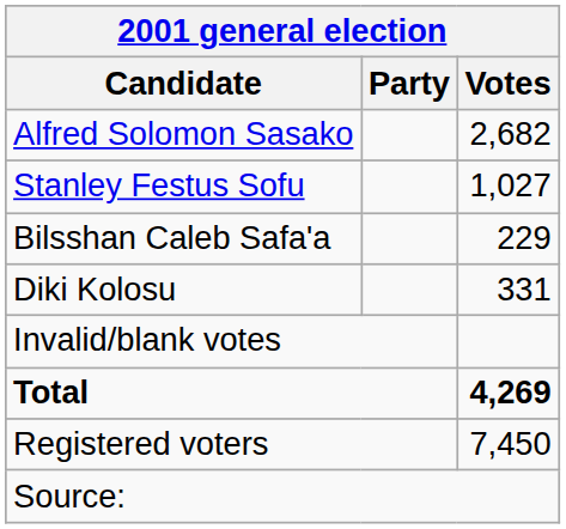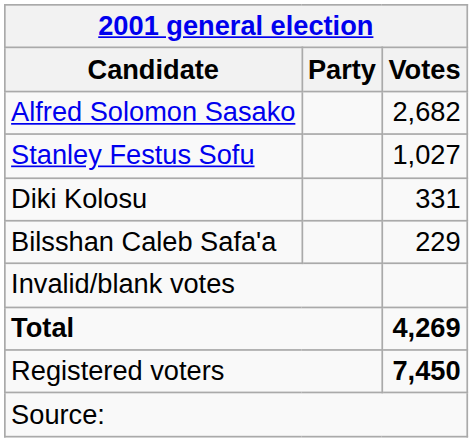 <table class=wikitable style=text-align:left>
 <tr>
 <th colspan=3><a href='#'>2001 general election</a></th>
 </tr>
 <tr>
 <th>Candidate</th>
 <th>Party</th>
 <th>Votes</th>
 </tr>
 <tr>
 <td><a href='#'>Alfred Solomon Sasako</a></td>
 <td></td>
 <td align=right>2,682</td>
 </tr>
 <tr>
 <td><a href='#'>Stanley Festus Sofu</a></td>
 <td></td>
 <td align=right>1,027</td>
 </tr>
 <tr>
+<td>Diki Kolosu</td>
+<td></td>
+<td align=right>331</td>
+</tr>
+<tr>
 <td>Bilsshan Caleb Safa'a</td>
 <td></td>
 <td align=right>229</td>
-</tr>
-<tr>
-<td>Diki Kolosu</td>
-<td></td>
-<td align=right>331</td>
 </tr>
 <tr>
 <td colspan=2>Invalid/blank votes</td>
 <td></td>
 </tr>
 <tr>
 <td colspan=2><strong>Total</strong></td>
 <td align=right><strong>4,269</strong></td>
 </tr>
 <tr>
 <td colspan=2>Registered voters</td>
-<td align=right>7,450</td>
+<td align=right><strong>7,450</strong></td>
 </tr>
 <tr>
 <td colspan=3>Source: </td>
 </tr>
 </table>
